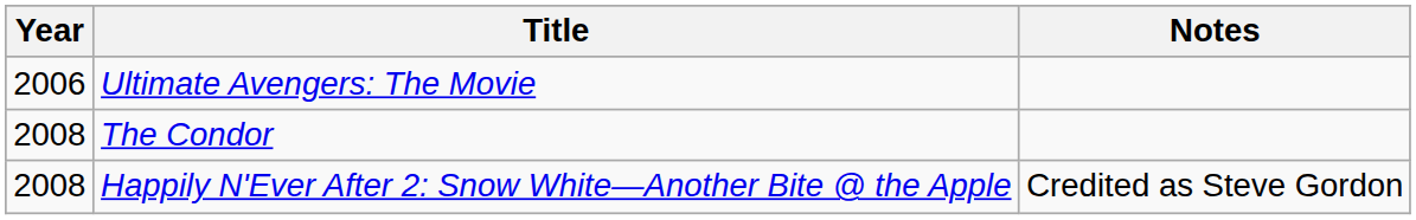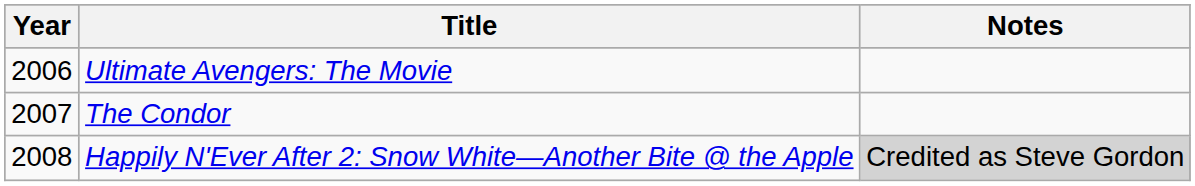 <table class="wikitable sortable">
 <tr>
 <th>Year</th>
 <th>Title</th>
 <th>Notes</th>
 </tr>
 <tr>
 <td>2006</td>
 <td><em><a href='#'>Ultimate Avengers: The Movie</a></em></td>
 <td></td>
 </tr>
 <tr>
-<td>2008</td>
+<td>2007</td>
 <td><em><a href='#'>The Condor</a></em></td>
 <td></td>
 </tr>
 <tr>
 <td>2008</td>
 <td><em><a href='#'>Happily N'Ever After 2: Snow White—Another Bite @ the Apple</a></em></td>
-<td>Credited as Steve Gordon</td>
+<td style="background: lightgrey;">Credited as Steve Gordon</td>
 </tr>
 </table>
